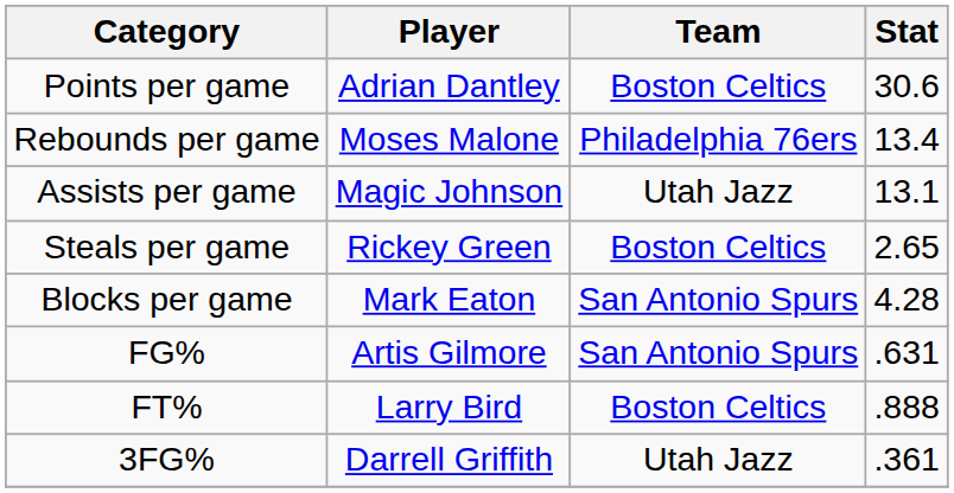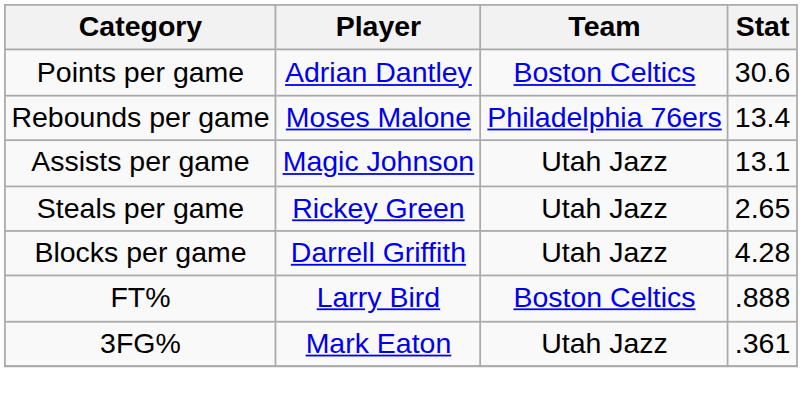 <table class="wikitable" style="text-align:center">
 <tr>
 <th>Category</th>
 <th>Player</th>
 <th>Team</th>
 <th>Stat</th>
 </tr>
 <tr>
 <td>Points per game</td>
 <td><a href='#'>Adrian Dantley</a></td>
 <td><a href='#'>Boston Celtics</a></td>
 <td>30.6</td>
 </tr>
 <tr>
 <td>Rebounds per game</td>
 <td><a href='#'>Moses Malone</a></td>
 <td><a href='#'>Philadelphia 76ers</a></td>
 <td>13.4</td>
 </tr>
 <tr>
 <td>Assists per game</td>
 <td><a href='#'>Magic Johnson</a></td>
 <td>Utah Jazz</td>
 <td>13.1</td>
 </tr>
 <tr>
 <td>Steals per game</td>
 <td><a href='#'>Rickey Green</a></td>
-<td><a href='#'>Boston Celtics</a></td>
+<td>Utah Jazz</td>
 <td>2.65</td>
 </tr>
 <tr>
 <td>Blocks per game</td>
-<td><a href='#'>Mark Eaton</a></td>
-<td><a href='#'>San Antonio Spurs</a></td>
+<td><a href='#'>Darrell Griffith</a></td>
+<td>Utah Jazz</td>
 <td>4.28</td>
-</tr>
-<tr>
-<td>FG%</td>
-<td><a href='#'>Artis Gilmore</a></td>
-<td><a href='#'>San Antonio Spurs</a></td>
-<td>.631</td>
 </tr>
 <tr>
 <td>FT%</td>
 <td><a href='#'>Larry Bird</a></td>
 <td><a href='#'>Boston Celtics</a></td>
 <td>.888</td>
 </tr>
 <tr>
 <td>3FG%</td>
-<td><a href='#'>Darrell Griffith</a></td>
+<td><a href='#'>Mark Eaton</a></td>
 <td>Utah Jazz</td>
 <td>.361</td>
 </tr>
 <tr>
 </tr>
 </table>
